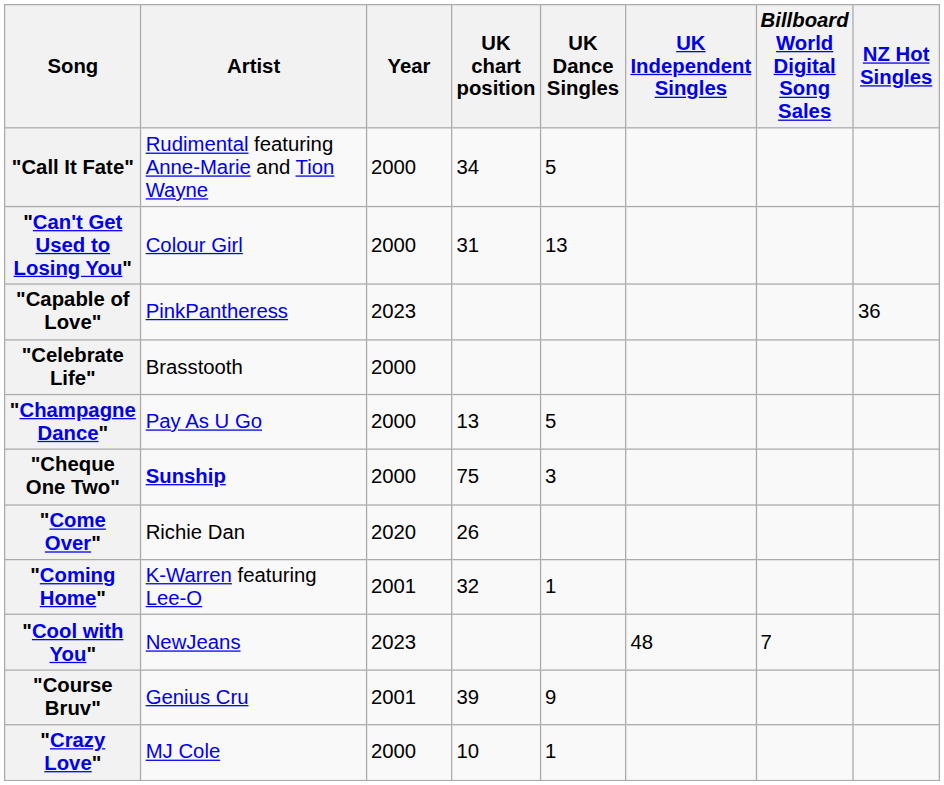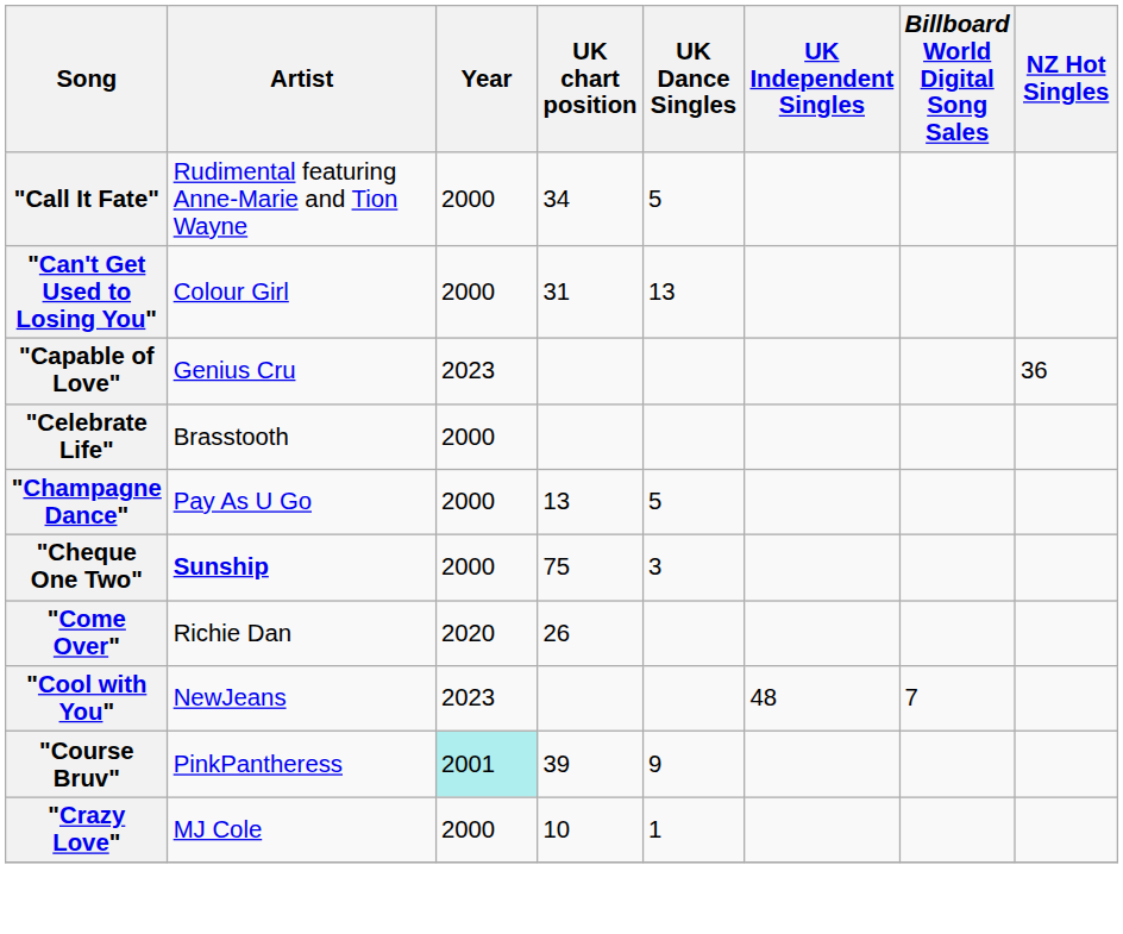 <table class="wikitable plainrowheaders">
 <tr>
 <th scope="col" style="width:100px;">Song</th>
 <th scope="col" style="width:170px;">Artist</th>
 <th scope="col" style="width:60px;">Year</th>
 <th scope="col" style="width:60px;">UK chart position</th>
 <th scope="col" style="width:60px;">UK Dance Singles</th>
 <th scope="col" style="width:60px;"><a href='#'>UK Independent Singles</a></th>
 <th scope="col" style="width:60px;"><em>Billboard</em> <a href='#'>World Digital Song Sales</a></th>
 <th scope="col" style="width:60px;"><a href='#'>NZ Hot Singles</a></th>
 </tr>
 <tr>
 <th scope="row">"Call It Fate"</th>
 <td><a href='#'>Rudimental</a> featuring <a href='#'>Anne-Marie</a> and <a href='#'>Tion Wayne</a></td>
 <td>2000</td>
 <td>34</td>
 <td>5</td>
 <td></td>
 <td></td>
 <td></td>
 </tr>
 <tr>
 <th scope="row">"<a href='#'>Can't Get Used to Losing You</a>"</th>
 <td><a href='#'>Colour Girl</a></td>
 <td>2000</td>
 <td>31</td>
 <td>13</td>
 <td></td>
 <td></td>
 <td></td>
 </tr>
 <tr>
 <th scope="row">"Capable of Love"</th>
-<td><a href='#'>PinkPantheress</a></td>
+<td><a href='#'>Genius Cru</a></td>
 <td>2023</td>
 <td></td>
 <td></td>
 <td></td>
 <td></td>
 <td>36</td>
 </tr>
 <tr>
 <th scope="row">"Celebrate Life"</th>
 <td>Brasstooth</td>
 <td>2000</td>
 <td></td>
 <td></td>
 <td></td>
 <td></td>
 <td></td>
 </tr>
 <tr>
 <th scope="row">"<a href='#'>Champagne Dance</a>"</th>
 <td><a href='#'>Pay As U Go</a></td>
 <td>2000</td>
 <td>13</td>
 <td>5</td>
 <td></td>
 <td></td>
 <td></td>
 </tr>
 <tr>
 <th scope="row">"Cheque One Two"</th>
 <td><strong><a href='#'>Sunship</a></strong></td>
 <td>2000</td>
 <td>75</td>
 <td>3</td>
 <td></td>
 <td></td>
 <td></td>
 </tr>
 <tr>
 <th scope="row">"<a href='#'>Come Over</a>"</th>
 <td>Richie Dan</td>
 <td>2020</td>
 <td>26</td>
 <td></td>
 <td></td>
 <td></td>
 <td></td>
 </tr>
 <tr>
-<th scope="row">"<a href='#'>Coming Home</a>"</th>
-<td><a href='#'>K-Warren</a> featuring <a href='#'>Lee-O</a></td>
-<td>2001</td>
-<td>32</td>
-<td>1</td>
-<td></td>
-<td></td>
-<td></td>
-</tr>
-<tr>
 <th scope="row">"<a href='#'>Cool with You</a>"</th>
 <td><a href='#'>NewJeans</a></td>
 <td>2023</td>
 <td></td>
 <td></td>
 <td>48</td>
 <td>7</td>
 <td></td>
 </tr>
 <tr>
 <th scope="row">"Course Bruv"</th>
-<td><a href='#'>Genius Cru</a></td>
-<td>2001</td>
+<td><a href='#'>PinkPantheress</a></td>
+<td style="background: paleturquoise;">2001</td>
 <td>39</td>
 <td>9</td>
 <td></td>
 <td></td>
 <td></td>
 </tr>
 <tr>
 <th scope="row">"<a href='#'>Crazy Love</a>"</th>
 <td><a href='#'>MJ Cole</a></td>
 <td>2000</td>
 <td>10</td>
 <td>1</td>
 <td></td>
 <td></td>
 <td></td>
 </tr>
 <tr>
 </tr>
 </table>
